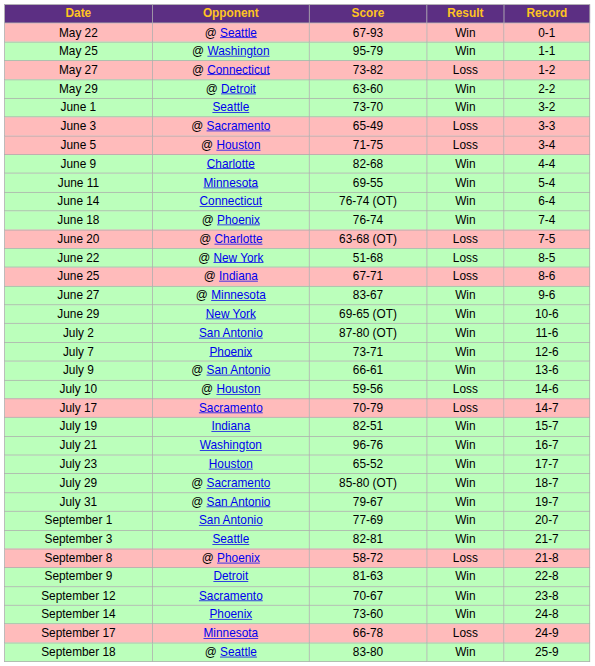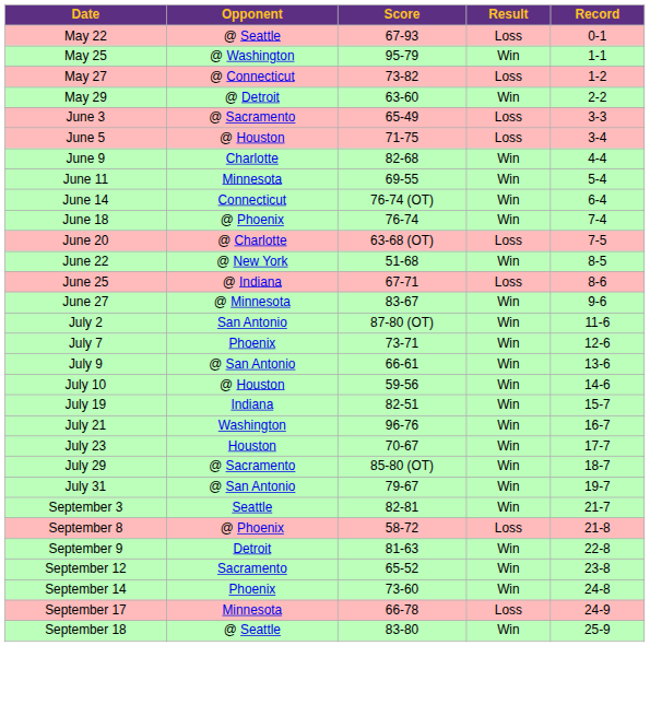 <table class="wikitable" width="50%">
 <tr align="center" style="background:#5c2f83; color:#ffc322;">
 <td><strong>Date</strong></td>
 <td><strong>Opponent</strong></td>
 <td><strong>Score</strong></td>
 <td><strong>Result</strong></td>
 <td><strong>Record</strong></td>
 </tr>
 <tr align="center" bgcolor="ffbbbb">
 <td>May 22</td>
 <td>@ <a href='#'>Seattle</a></td>
 <td>67-93</td>
-<td>Win</td>
+<td>Loss</td>
 <td>0-1</td>
 </tr>
 <tr align="center" bgcolor="bbffbb">
 <td>May 25</td>
 <td>@ <a href='#'>Washington</a></td>
 <td>95-79</td>
 <td>Win</td>
 <td>1-1</td>
 </tr>
 <tr align="center" bgcolor="ffbbbb">
 <td>May 27</td>
 <td>@ <a href='#'>Connecticut</a></td>
 <td>73-82</td>
 <td>Loss</td>
 <td>1-2</td>
 </tr>
 <tr align="center" bgcolor="bbffbb">
 <td>May 29</td>
 <td>@ <a href='#'>Detroit</a></td>
 <td>63-60</td>
 <td>Win</td>
 <td>2-2</td>
-</tr>
-<tr align="center" bgcolor="bbffbb">
-<td>June 1</td>
-<td><a href='#'>Seattle</a></td>
-<td>73-70</td>
-<td>Win</td>
-<td>3-2</td>
 </tr>
 <tr align="center" bgcolor="ffbbbb">
 <td>June 3</td>
 <td>@ <a href='#'>Sacramento</a></td>
 <td>65-49</td>
 <td>Loss</td>
 <td>3-3</td>
 </tr>
 <tr align="center" bgcolor="ffbbbb">
 <td>June 5</td>
 <td>@ <a href='#'>Houston</a></td>
 <td>71-75</td>
 <td>Loss</td>
 <td>3-4</td>
 </tr>
 <tr align="center" bgcolor="bbffbb">
 <td>June 9</td>
 <td><a href='#'>Charlotte</a></td>
 <td>82-68</td>
 <td>Win</td>
 <td>4-4</td>
 </tr>
 <tr align="center" bgcolor="bbffbb">
 <td>June 11</td>
 <td><a href='#'>Minnesota</a></td>
 <td>69-55</td>
 <td>Win</td>
 <td>5-4</td>
 </tr>
 <tr align="center" bgcolor="bbffbb">
 <td>June 14</td>
 <td><a href='#'>Connecticut</a></td>
 <td>76-74 (OT)</td>
 <td>Win</td>
 <td>6-4</td>
 </tr>
 <tr align="center" bgcolor="bbffbb">
 <td>June 18</td>
 <td>@ <a href='#'>Phoenix</a></td>
 <td>76-74</td>
 <td>Win</td>
 <td>7-4</td>
 </tr>
 <tr align="center" bgcolor="ffbbbb">
 <td>June 20</td>
 <td>@ <a href='#'>Charlotte</a></td>
 <td>63-68 (OT)</td>
 <td>Loss</td>
 <td>7-5</td>
 </tr>
 <tr align="center" bgcolor="bbffbb">
 <td>June 22</td>
 <td>@ <a href='#'>New York</a></td>
 <td>51-68</td>
-<td>Loss</td>
+<td>Win</td>
 <td>8-5</td>
 </tr>
 <tr align="center" bgcolor="ffbbbb">
 <td>June 25</td>
 <td>@ <a href='#'>Indiana</a></td>
 <td>67-71</td>
 <td>Loss</td>
 <td>8-6</td>
 </tr>
 <tr align="center" bgcolor="bbffbb">
 <td>June 27</td>
 <td>@ <a href='#'>Minnesota</a></td>
 <td>83-67</td>
 <td>Win</td>
 <td>9-6</td>
-</tr>
-<tr align="center" bgcolor="bbffbb">
-<td>June 29</td>
-<td><a href='#'>New York</a></td>
-<td>69-65 (OT)</td>
-<td>Win</td>
-<td>10-6</td>
 </tr>
 <tr align="center" bgcolor="bbffbb">
 <td>July 2</td>
 <td><a href='#'>San Antonio</a></td>
 <td>87-80 (OT)</td>
 <td>Win</td>
 <td>11-6</td>
 </tr>
 <tr align="center" bgcolor="bbffbb">
 <td>July 7</td>
 <td><a href='#'>Phoenix</a></td>
 <td>73-71</td>
 <td>Win</td>
 <td>12-6</td>
 </tr>
 <tr align="center" bgcolor="bbffbb">
 <td>July 9</td>
 <td>@ <a href='#'>San Antonio</a></td>
 <td>66-61</td>
 <td>Win</td>
 <td>13-6</td>
 </tr>
 <tr align="center" bgcolor="bbffbb">
 <td>July 10</td>
 <td>@ <a href='#'>Houston</a></td>
 <td>59-56</td>
-<td>Loss</td>
+<td>Win</td>
 <td>14-6</td>
-</tr>
-<tr align="center" bgcolor="ffbbbb">
-<td>July 17</td>
-<td><a href='#'>Sacramento</a></td>
-<td>70-79</td>
-<td>Loss</td>
-<td>14-7</td>
 </tr>
 <tr align="center" bgcolor="bbffbb">
 <td>July 19</td>
 <td><a href='#'>Indiana</a></td>
 <td>82-51</td>
 <td>Win</td>
 <td>15-7</td>
 </tr>
 <tr align="center" bgcolor="bbffbb">
 <td>July 21</td>
 <td><a href='#'>Washington</a></td>
 <td>96-76</td>
 <td>Win</td>
 <td>16-7</td>
 </tr>
 <tr align="center" bgcolor="bbffbb">
 <td>July 23</td>
 <td><a href='#'>Houston</a></td>
-<td>65-52</td>
+<td>70-67</td>
 <td>Win</td>
 <td>17-7</td>
 </tr>
 <tr align="center" bgcolor="bbffbb">
 <td>July 29</td>
 <td>@ <a href='#'>Sacramento</a></td>
 <td>85-80 (OT)</td>
 <td>Win</td>
 <td>18-7</td>
 </tr>
 <tr align="center" bgcolor="bbffbb">
 <td>July 31</td>
 <td>@ <a href='#'>San Antonio</a></td>
 <td>79-67</td>
 <td>Win</td>
 <td>19-7</td>
-</tr>
-<tr align="center" bgcolor="bbffbb">
-<td>September 1</td>
-<td><a href='#'>San Antonio</a></td>
-<td>77-69</td>
-<td>Win</td>
-<td>20-7</td>
 </tr>
 <tr align="center" bgcolor="bbffbb">
 <td>September 3</td>
 <td><a href='#'>Seattle</a></td>
 <td>82-81</td>
 <td>Win</td>
 <td>21-7</td>
 </tr>
 <tr align="center" bgcolor="ffbbbb">
 <td>September 8</td>
 <td>@ <a href='#'>Phoenix</a></td>
 <td>58-72</td>
 <td>Loss</td>
 <td>21-8</td>
 </tr>
 <tr align="center" bgcolor="bbffbb">
 <td>September 9</td>
 <td><a href='#'>Detroit</a></td>
 <td>81-63</td>
 <td>Win</td>
 <td>22-8</td>
 </tr>
 <tr align="center" bgcolor="bbffbb">
 <td>September 12</td>
 <td><a href='#'>Sacramento</a></td>
-<td>70-67</td>
+<td>65-52</td>
 <td>Win</td>
 <td>23-8</td>
 </tr>
 <tr align="center" bgcolor="bbffbb">
 <td>September 14</td>
 <td><a href='#'>Phoenix</a></td>
 <td>73-60</td>
 <td>Win</td>
 <td>24-8</td>
 </tr>
 <tr align="center" bgcolor="ffbbbb">
 <td>September 17</td>
 <td><a href='#'>Minnesota</a></td>
 <td>66-78</td>
 <td>Loss</td>
 <td>24-9</td>
 </tr>
 <tr align="center" bgcolor="bbffbb">
 <td>September 18</td>
 <td>@ <a href='#'>Seattle</a></td>
 <td>83-80</td>
 <td>Win</td>
 <td>25-9</td>
 </tr>
 </table>
